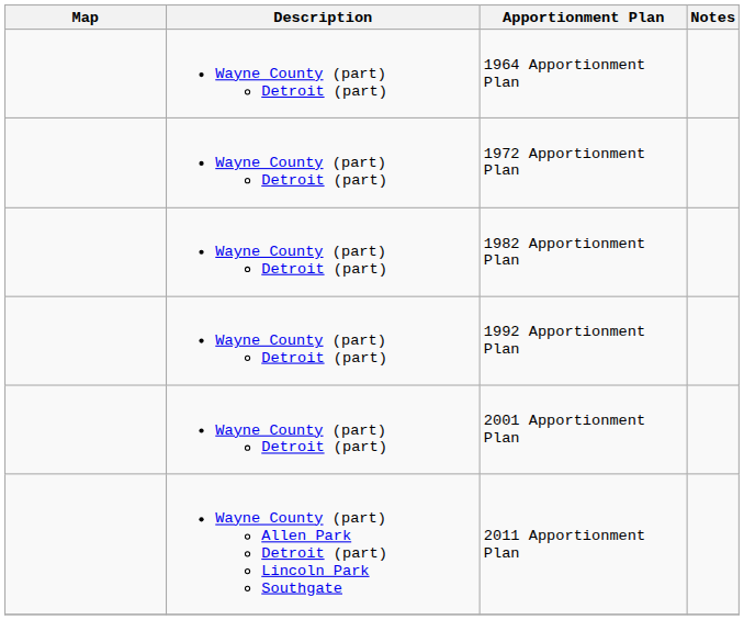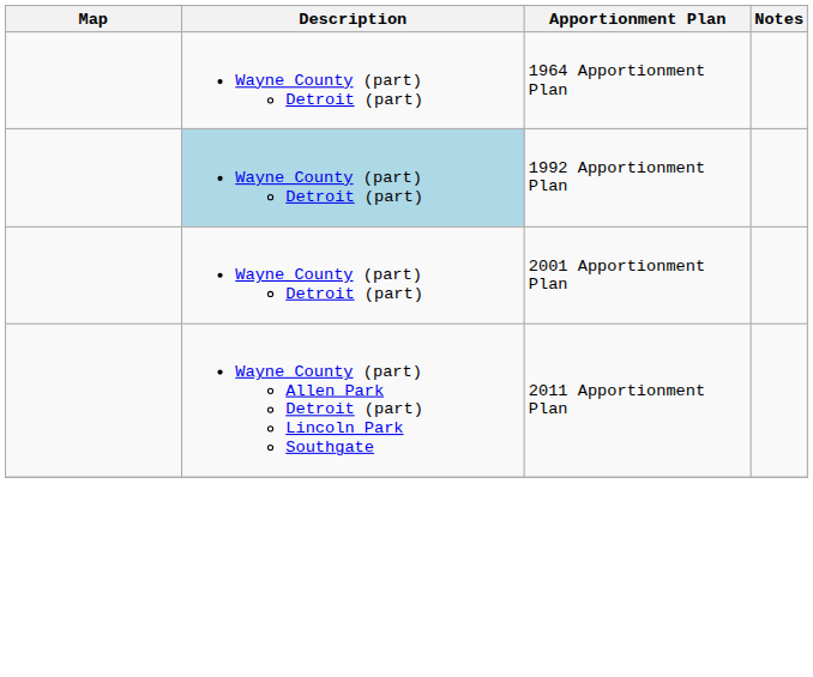 <table class="wikitable sortable">
 <tr>
 <th style="width:100pt;">Map</th>
 <th style="width:200pt;">Description</th>
 <th style="width:130pt;">Apportionment Plan</th>
 <th style="width:15pt;">Notes</th>
 </tr>
 <tr>
 <td></td>
 <td><br><ul><li><a href='#'>Wayne County</a> (part)<ul><li><a href='#'>Detroit</a> (part)</li></ul></li></ul></td>
 <td>1964 Apportionment Plan</td>
 <td></td>
 </tr>
 <tr>
 <td></td>
-<td><br><ul><li><a href='#'>Wayne County</a> (part)<ul><li><a href='#'>Detroit</a> (part)</li></ul></li></ul></td>
-<td>1972 Apportionment Plan</td>
-<td></td>
-</tr>
-<tr>
-<td></td>
-<td><br><ul><li><a href='#'>Wayne County</a> (part)<ul><li><a href='#'>Detroit</a> (part)</li></ul></li></ul></td>
-<td>1982 Apportionment Plan</td>
-<td></td>
-</tr>
-<tr>
-<td></td>
-<td><br><ul><li><a href='#'>Wayne County</a> (part)<ul><li><a href='#'>Detroit</a> (part)</li></ul></li></ul></td>
+<td style="background: lightblue;"><br><ul><li><a href='#'>Wayne County</a> (part)<ul><li><a href='#'>Detroit</a> (part)</li></ul></li></ul></td>
 <td>1992 Apportionment Plan</td>
 <td></td>
 </tr>
 <tr>
 <td></td>
 <td><br><ul><li><a href='#'>Wayne County</a> (part)<ul><li><a href='#'>Detroit</a> (part)</li></ul></li></ul></td>
 <td>2001 Apportionment Plan</td>
 <td></td>
 </tr>
 <tr>
 <td></td>
 <td><br><ul><li><a href='#'>Wayne County</a> (part)<ul><li><a href='#'>Allen Park</a></li><li><a href='#'>Detroit</a> (part)</li><li><a href='#'>Lincoln Park</a></li><li><a href='#'>Southgate</a></li></ul></li></ul></td>
 <td>2011 Apportionment Plan</td>
 <td></td>
 </tr>
 <tr>
 </tr>
 </table>
